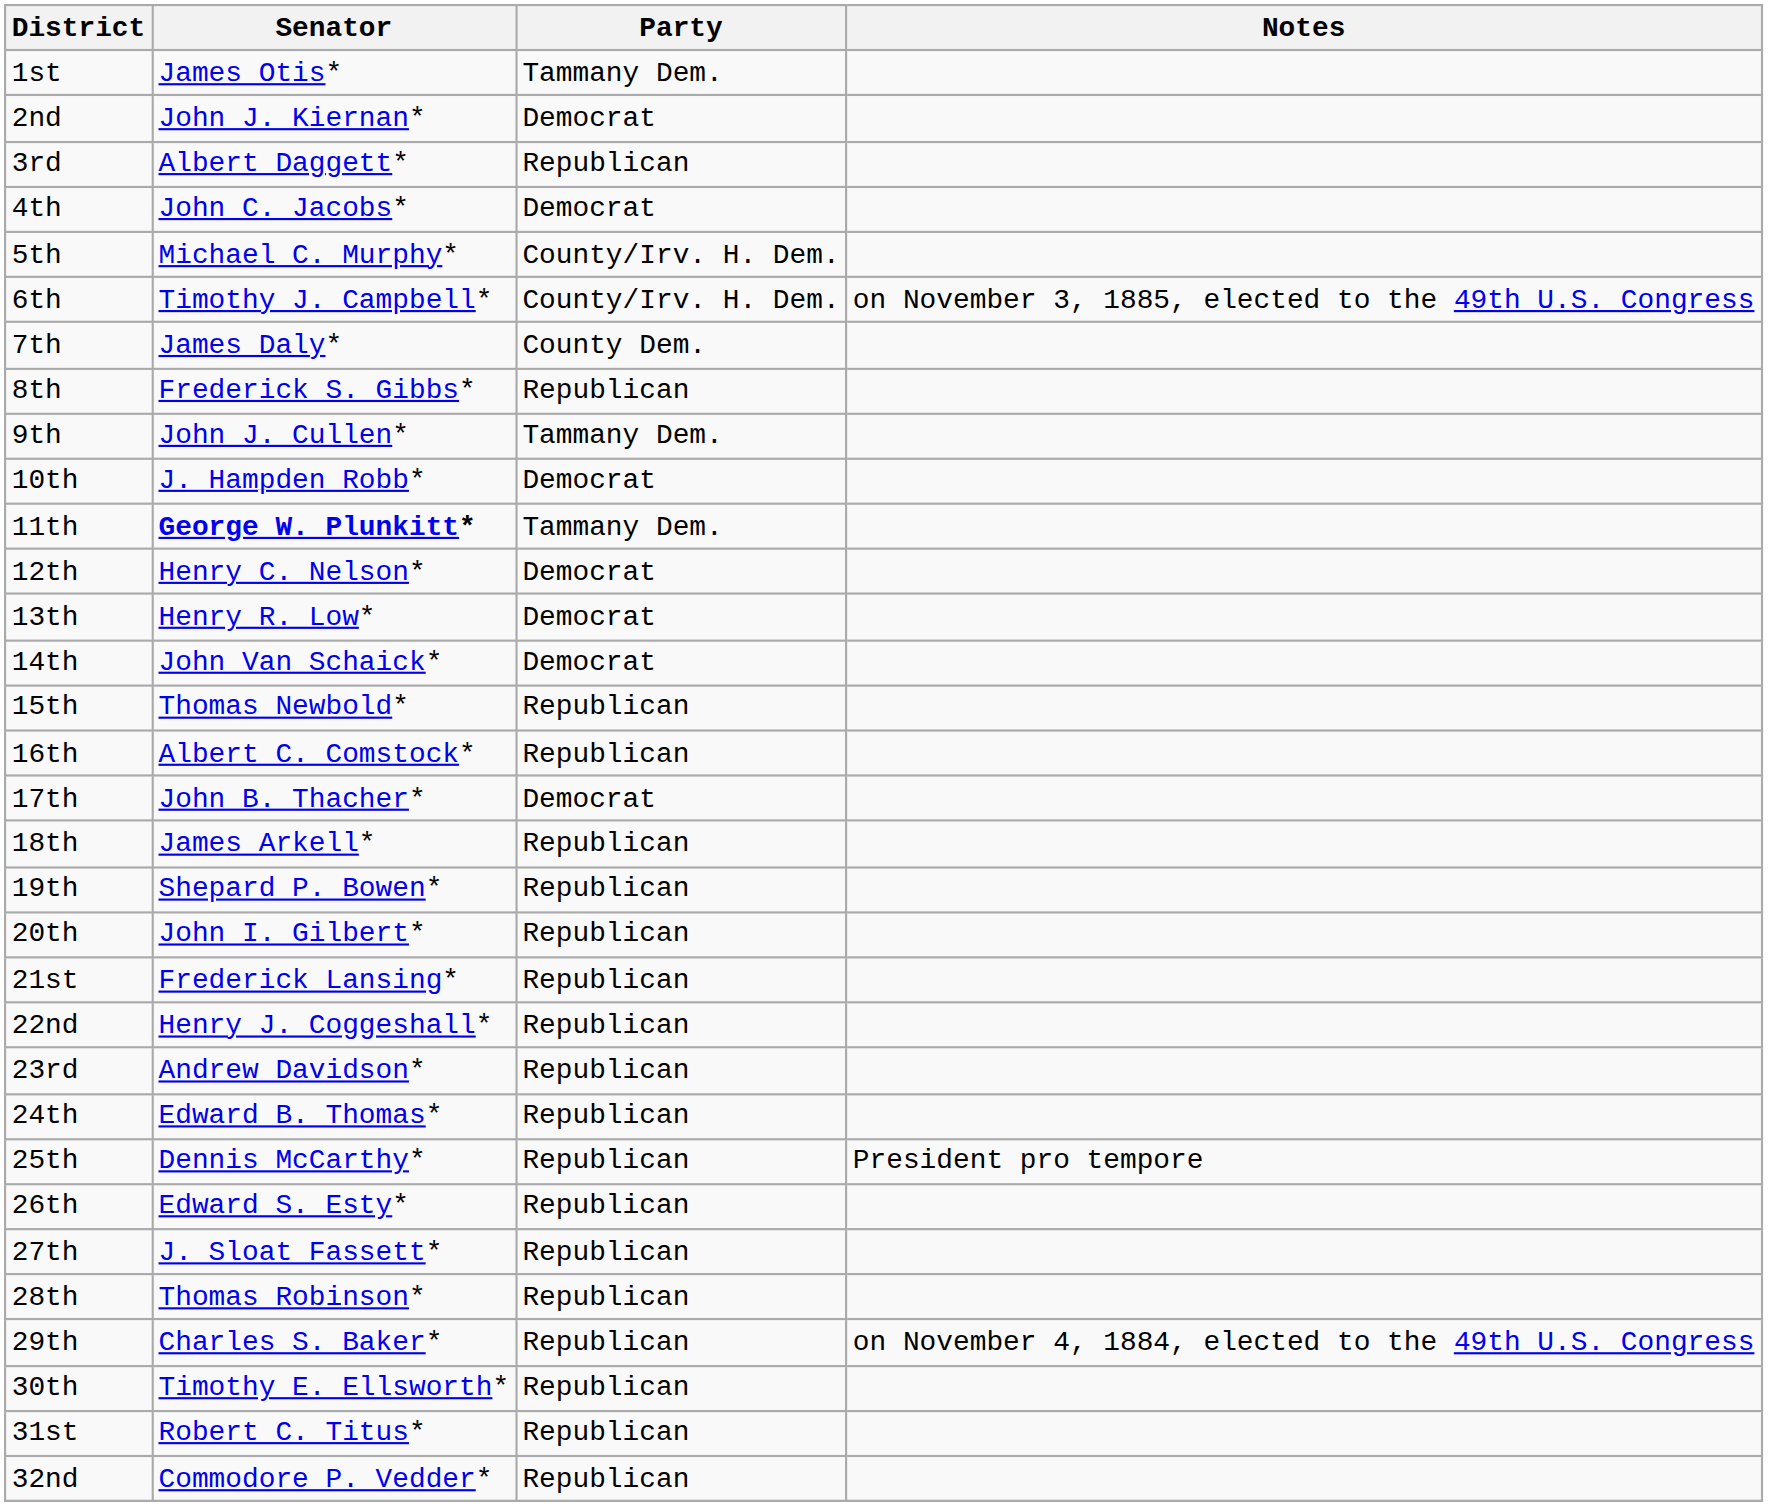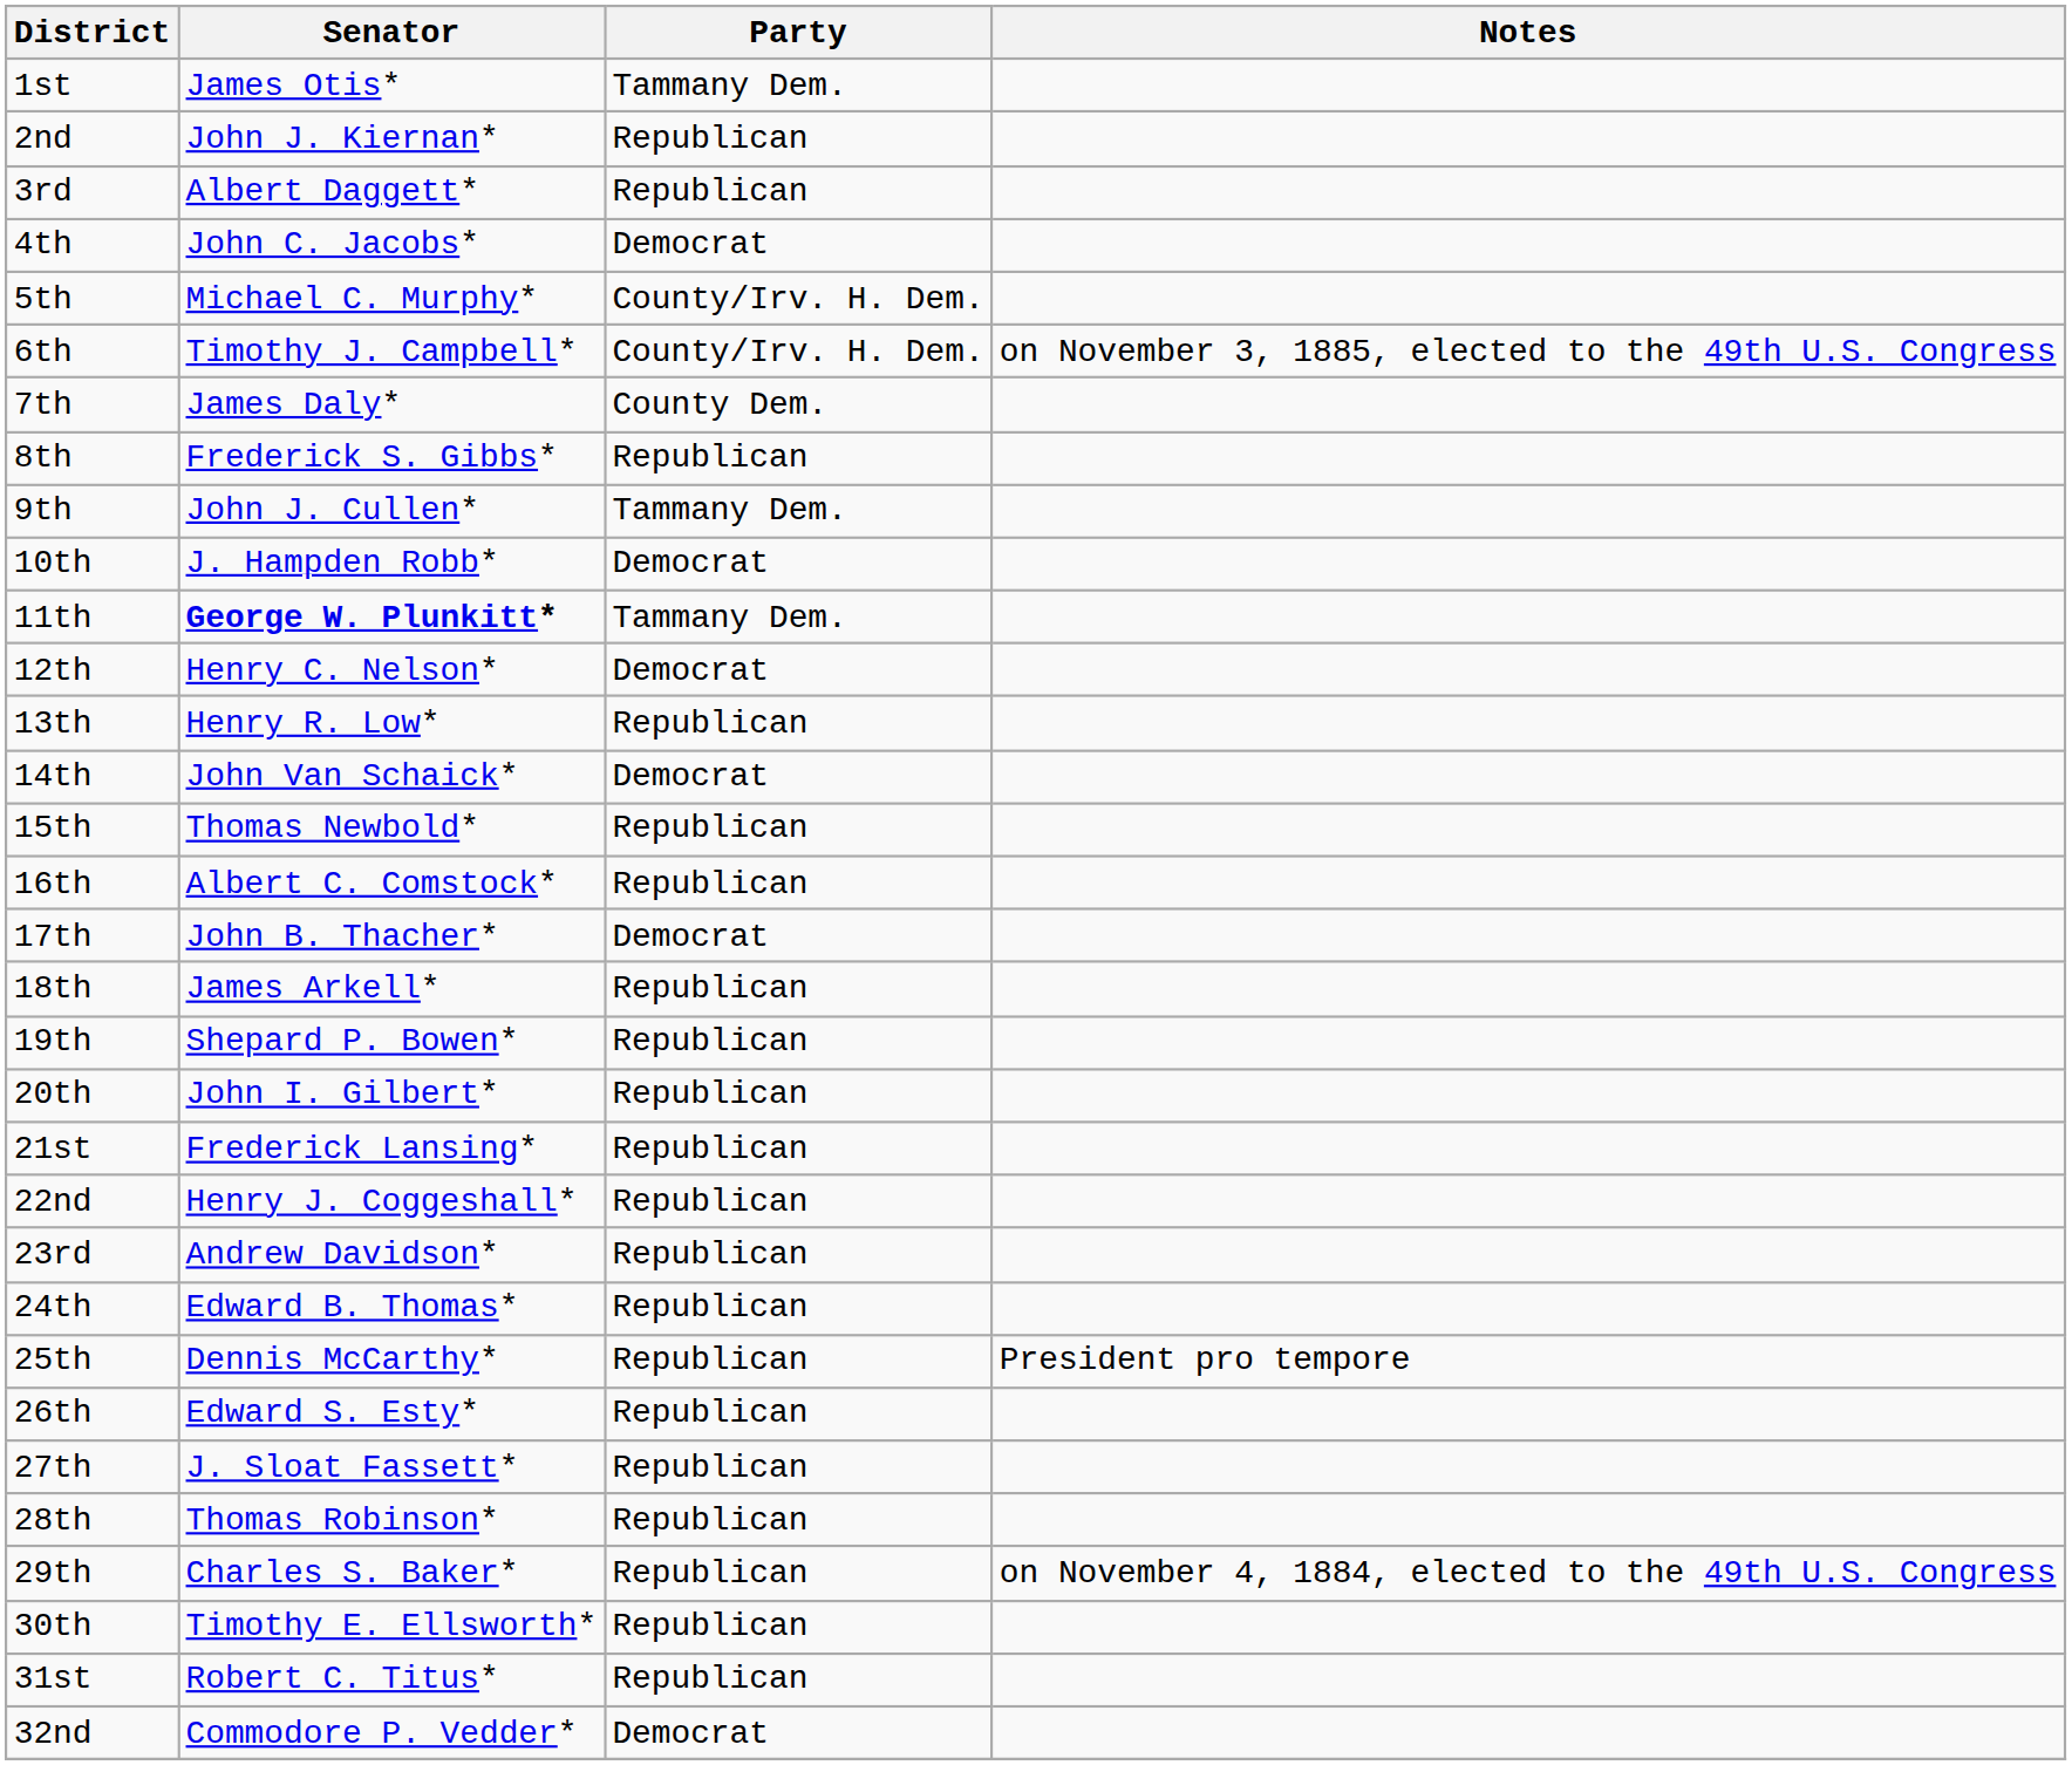 <table class=wikitable>
 <tr>
 <th>District</th>
 <th>Senator</th>
 <th>Party</th>
 <th>Notes</th>
 </tr>
 <tr>
 <td>1st</td>
 <td><a href='#'>James Otis</a>*</td>
 <td>Tammany Dem.</td>
 <td></td>
 </tr>
 <tr>
 <td>2nd</td>
 <td><a href='#'>John J. Kiernan</a>*</td>
-<td>Democrat</td>
+<td>Republican</td>
 <td></td>
 </tr>
 <tr>
 <td>3rd</td>
 <td><a href='#'>Albert Daggett</a>*</td>
 <td>Republican</td>
 <td></td>
 </tr>
 <tr>
 <td>4th</td>
 <td><a href='#'>John C. Jacobs</a>*</td>
 <td>Democrat</td>
 <td></td>
 </tr>
 <tr>
 <td>5th</td>
 <td><a href='#'>Michael C. Murphy</a>*</td>
 <td>County/Irv. H. Dem.</td>
 <td></td>
 </tr>
 <tr>
 <td>6th</td>
 <td><a href='#'>Timothy J. Campbell</a>*</td>
 <td>County/Irv. H. Dem.</td>
 <td>on November 3, 1885, elected to the <a href='#'>49th U.S. Congress</a></td>
 </tr>
 <tr>
 <td>7th</td>
 <td><a href='#'>James Daly</a>*</td>
 <td>County Dem.</td>
 <td></td>
 </tr>
 <tr>
 <td>8th</td>
 <td><a href='#'>Frederick S. Gibbs</a>*</td>
 <td>Republican</td>
 <td></td>
 </tr>
 <tr>
 <td>9th</td>
 <td><a href='#'>John J. Cullen</a>*</td>
 <td>Tammany Dem.</td>
 <td></td>
 </tr>
 <tr>
 <td>10th</td>
 <td><a href='#'>J. Hampden Robb</a>*</td>
 <td>Democrat</td>
 <td></td>
 </tr>
 <tr>
 <td>11th</td>
 <td><strong><a href='#'>George W. Plunkitt</a>*</strong></td>
 <td>Tammany Dem.</td>
 <td></td>
 </tr>
 <tr>
 <td>12th</td>
 <td><a href='#'>Henry C. Nelson</a>*</td>
 <td>Democrat</td>
 <td></td>
 </tr>
 <tr>
 <td>13th</td>
 <td><a href='#'>Henry R. Low</a>*</td>
-<td>Democrat</td>
+<td>Republican</td>
 <td></td>
 </tr>
 <tr>
 <td>14th</td>
 <td><a href='#'>John Van Schaick</a>*</td>
 <td>Democrat</td>
 <td></td>
 </tr>
 <tr>
 <td>15th</td>
 <td><a href='#'>Thomas Newbold</a>*</td>
 <td>Republican</td>
 <td></td>
 </tr>
 <tr>
 <td>16th</td>
 <td><a href='#'>Albert C. Comstock</a>*</td>
 <td>Republican</td>
 <td></td>
 </tr>
 <tr>
 <td>17th</td>
 <td><a href='#'>John B. Thacher</a>*</td>
 <td>Democrat</td>
 <td></td>
 </tr>
 <tr>
 <td>18th</td>
 <td><a href='#'>James Arkell</a>*</td>
 <td>Republican</td>
 <td></td>
 </tr>
 <tr>
 <td>19th</td>
 <td><a href='#'>Shepard P. Bowen</a>*</td>
 <td>Republican</td>
 <td></td>
 </tr>
 <tr>
 <td>20th</td>
 <td><a href='#'>John I. Gilbert</a>*</td>
 <td>Republican</td>
 <td></td>
 </tr>
 <tr>
 <td>21st</td>
 <td><a href='#'>Frederick Lansing</a>*</td>
 <td>Republican</td>
 <td></td>
 </tr>
 <tr>
 <td>22nd</td>
 <td><a href='#'>Henry J. Coggeshall</a>*</td>
 <td>Republican</td>
 <td></td>
 </tr>
 <tr>
 <td>23rd</td>
 <td><a href='#'>Andrew Davidson</a>*</td>
 <td>Republican</td>
 <td></td>
 </tr>
 <tr>
 <td>24th</td>
 <td><a href='#'>Edward B. Thomas</a>*</td>
 <td>Republican</td>
 <td></td>
 </tr>
 <tr>
 <td>25th</td>
 <td><a href='#'>Dennis McCarthy</a>*</td>
 <td>Republican</td>
 <td>President pro tempore</td>
 </tr>
 <tr>
 <td>26th</td>
 <td><a href='#'>Edward S. Esty</a>*</td>
 <td>Republican</td>
 <td></td>
 </tr>
 <tr>
 <td>27th</td>
 <td><a href='#'>J. Sloat Fassett</a>*</td>
 <td>Republican</td>
 <td></td>
 </tr>
 <tr>
 <td>28th</td>
 <td><a href='#'>Thomas Robinson</a>*</td>
 <td>Republican</td>
 <td></td>
 </tr>
 <tr>
 <td>29th</td>
 <td><a href='#'>Charles S. Baker</a>*</td>
 <td>Republican</td>
 <td>on November 4, 1884, elected to the <a href='#'>49th U.S. Congress</a></td>
 </tr>
 <tr>
 <td>30th</td>
 <td><a href='#'>Timothy E. Ellsworth</a>*</td>
 <td>Republican</td>
 <td></td>
 </tr>
 <tr>
 <td>31st</td>
 <td><a href='#'>Robert C. Titus</a>*</td>
 <td>Republican</td>
 <td></td>
 </tr>
 <tr>
 <td>32nd</td>
 <td><a href='#'>Commodore P. Vedder</a>*</td>
-<td>Republican</td>
+<td>Democrat</td>
 <td></td>
 </tr>
 <tr>
 </tr>
 </table>
